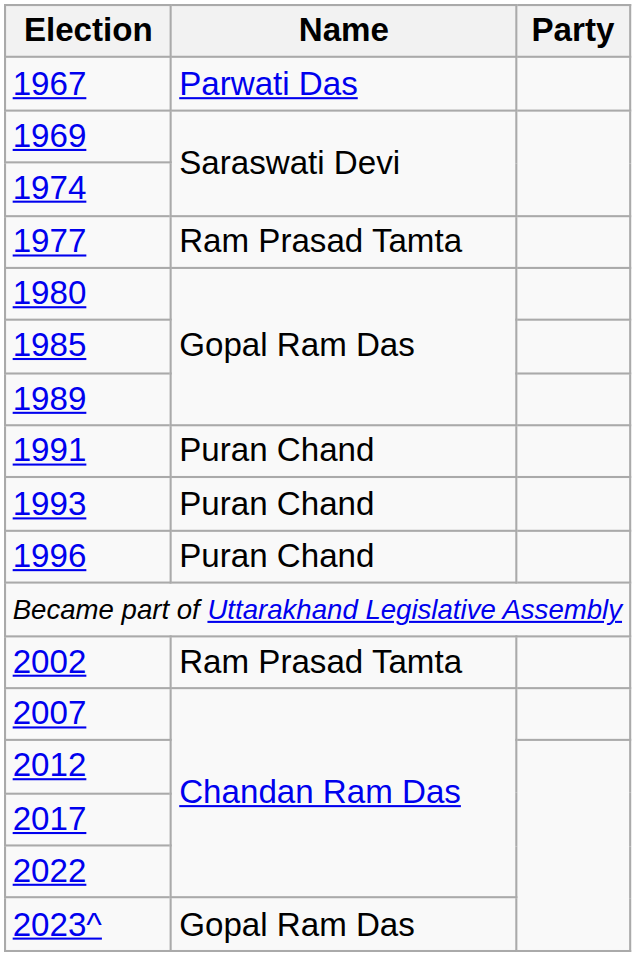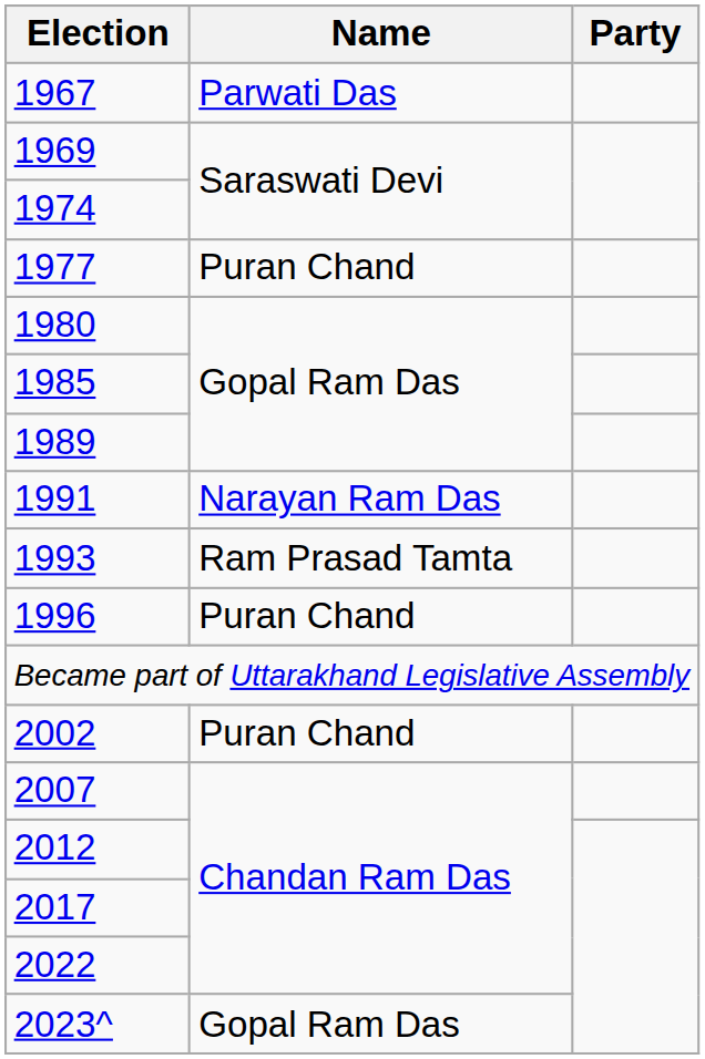 <table class="wikitable sortable">
 <tr>
 <th>Election</th>
 <th>Name</th>
 <th colspan=2>Party</th>
 </tr>
 <tr>
 <td><a href='#'>1967</a></td>
 <td><a href='#'>Parwati Das</a></td>
 <td></td>
 </tr>
 <tr>
 <td><a href='#'>1969</a></td>
 <td rowspan=2>Saraswati Devi</td>
 </tr>
 <tr>
 <td><a href='#'>1974</a></td>
 </tr>
 <tr>
 <td><a href='#'>1977</a></td>
-<td>Ram Prasad Tamta</td>
+<td>Puran Chand</td>
 <td></td>
 </tr>
 <tr>
 <td><a href='#'>1980</a></td>
 <td rowspan=3>Gopal Ram Das</td>
 <td></td>
 </tr>
 <tr>
 <td><a href='#'>1985</a></td>
 <td></td>
 </tr>
 <tr>
 <td><a href='#'>1989</a></td>
 </tr>
 <tr>
 <td><a href='#'>1991</a></td>
-<td>Puran Chand</td>
+<td><a href='#'>Narayan Ram Das</a></td>
 <td></td>
 </tr>
 <tr>
 <td><a href='#'>1993</a></td>
-<td>Puran Chand</td>
+<td>Ram Prasad Tamta</td>
 <td></td>
 </tr>
 <tr>
 <td><a href='#'>1996</a></td>
 <td>Puran Chand</td>
 <td></td>
 </tr>
 <tr>
 <td colspan=4 align=center><small><em>Became part of <a href='#'>Uttarakhand Legislative Assembly</a></em></small></td>
 </tr>
 <tr>
 <td><a href='#'>2002</a></td>
-<td>Ram Prasad Tamta</td>
+<td>Puran Chand</td>
 <td></td>
 </tr>
 <tr>
 <td><a href='#'>2007</a></td>
 <td rowspan=4><a href='#'>Chandan Ram Das</a></td>
 <td></td>
 </tr>
 <tr>
 <td><a href='#'>2012</a></td>
 </tr>
 <tr>
 <td><a href='#'>2017</a></td>
 </tr>
 <tr>
 <td><a href='#'>2022</a></td>
 </tr>
 <tr>
 <td><a href='#'>2023^</a></td>
 <td>Gopal Ram Das</td>
 </tr>
 <tr>
 </tr>
 </table>
